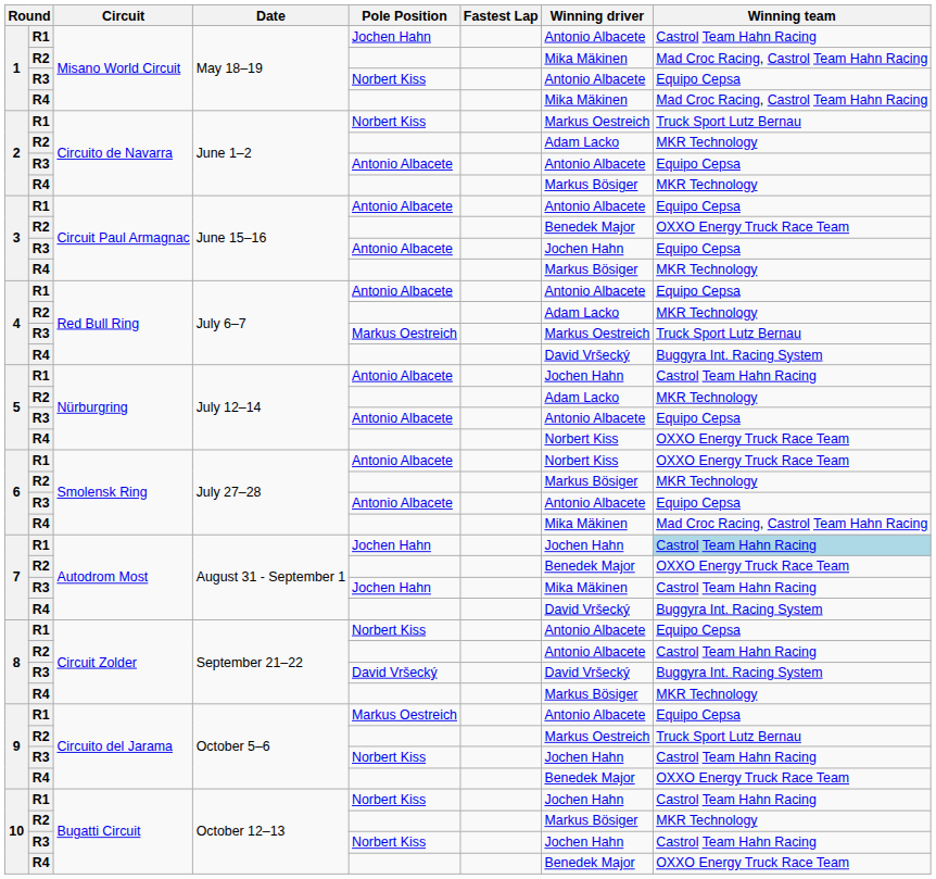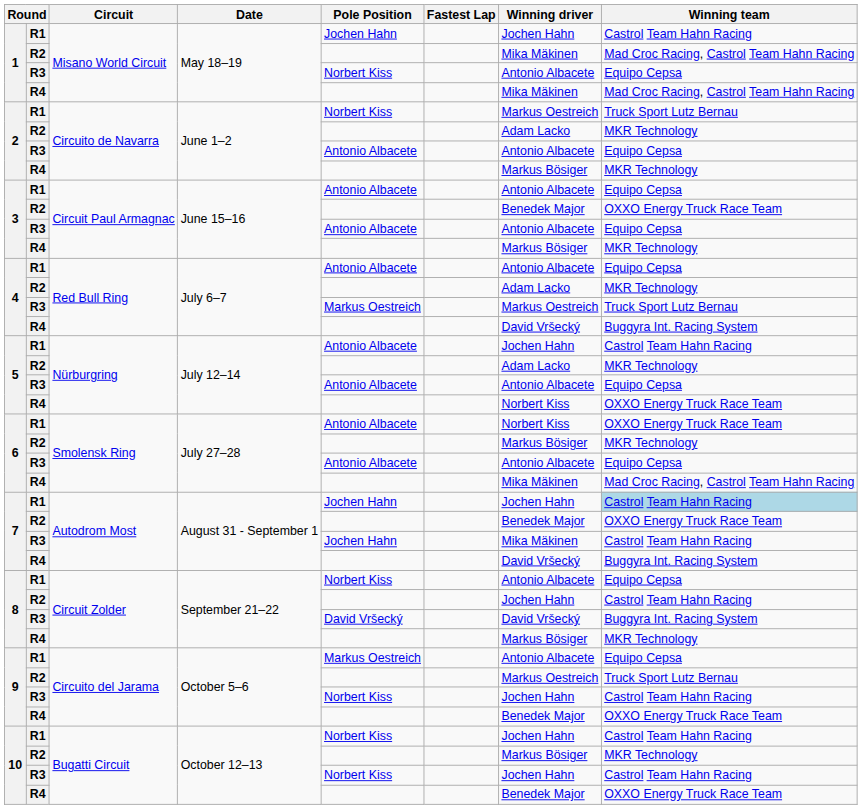 <table class="wikitable" style="font-size: 85%">
 <tr>
 <th colspan=2>Round</th>
 <th>Circuit</th>
 <th>Date</th>
 <th>Pole Position</th>
 <th>Fastest Lap</th>
 <th>Winning driver</th>
 <th>Winning team</th>
 </tr>
 <tr>
 <th rowspan=4>1</th>
 <th>R1</th>
 <td rowspan=4> <a href='#'>Misano World Circuit</a></td>
 <td rowspan=4>May 18–19</td>
 <td> <a href='#'>Jochen Hahn</a></td>
 <td></td>
-<td> <a href='#'>Antonio Albacete</a></td>
+<td> <a href='#'>Jochen Hahn</a></td>
 <td> <a href='#'>Castrol</a> <a href='#'>Team Hahn Racing</a></td>
 </tr>
 <tr>
 <th>R2</th>
 <td></td>
 <td></td>
 <td> <a href='#'>Mika Mäkinen</a></td>
 <td> <a href='#'>Mad Croc Racing</a>, <a href='#'>Castrol</a> <a href='#'>Team Hahn Racing</a></td>
 </tr>
 <tr>
 <th>R3</th>
 <td> <a href='#'>Norbert Kiss</a></td>
 <td></td>
 <td> <a href='#'>Antonio Albacete</a></td>
 <td> <a href='#'>Equipo Cepsa</a></td>
 </tr>
 <tr>
 <th>R4</th>
 <td></td>
 <td></td>
 <td> <a href='#'>Mika Mäkinen</a></td>
 <td> <a href='#'>Mad Croc Racing</a>, <a href='#'>Castrol</a> <a href='#'>Team Hahn Racing</a></td>
 </tr>
 <tr>
 <th rowspan=4>2</th>
 <th>R1</th>
 <td rowspan=4> <a href='#'>Circuito de Navarra</a></td>
 <td rowspan=4>June 1–2</td>
 <td> <a href='#'>Norbert Kiss</a></td>
 <td></td>
 <td> <a href='#'>Markus Oestreich</a></td>
 <td> <a href='#'>Truck Sport Lutz Bernau</a></td>
 </tr>
 <tr>
 <th>R2</th>
 <td></td>
 <td></td>
 <td> <a href='#'>Adam Lacko</a></td>
 <td> <a href='#'>MKR Technology</a></td>
 </tr>
 <tr>
 <th>R3</th>
 <td> <a href='#'>Antonio Albacete</a></td>
 <td></td>
 <td> <a href='#'>Antonio Albacete</a></td>
 <td> <a href='#'>Equipo Cepsa</a></td>
 </tr>
 <tr>
 <th>R4</th>
 <td></td>
 <td></td>
 <td> <a href='#'>Markus Bösiger</a></td>
 <td> <a href='#'>MKR Technology</a></td>
 </tr>
 <tr>
 <th rowspan=4>3</th>
 <th>R1</th>
 <td rowspan=4> <a href='#'>Circuit Paul Armagnac</a></td>
 <td rowspan=4>June 15–16</td>
 <td> <a href='#'>Antonio Albacete</a></td>
 <td></td>
 <td> <a href='#'>Antonio Albacete</a></td>
 <td> <a href='#'>Equipo Cepsa</a></td>
 </tr>
 <tr>
 <th>R2</th>
 <td></td>
 <td></td>
 <td> <a href='#'>Benedek Major</a></td>
 <td> <a href='#'>OXXO Energy Truck Race Team</a></td>
 </tr>
 <tr>
 <th>R3</th>
 <td> <a href='#'>Antonio Albacete</a></td>
 <td></td>
-<td> <a href='#'>Jochen Hahn</a></td>
+<td> <a href='#'>Antonio Albacete</a></td>
 <td> <a href='#'>Equipo Cepsa</a></td>
 </tr>
 <tr>
 <th>R4</th>
 <td></td>
 <td></td>
 <td> <a href='#'>Markus Bösiger</a></td>
 <td> <a href='#'>MKR Technology</a></td>
 </tr>
 <tr>
 <th rowspan=4>4</th>
 <th>R1</th>
 <td rowspan=4> <a href='#'>Red Bull Ring</a></td>
 <td rowspan=4>July 6–7</td>
 <td> <a href='#'>Antonio Albacete</a></td>
 <td></td>
 <td> <a href='#'>Antonio Albacete</a></td>
 <td> <a href='#'>Equipo Cepsa</a></td>
 </tr>
 <tr>
 <th>R2</th>
 <td></td>
 <td></td>
 <td> <a href='#'>Adam Lacko</a></td>
 <td> <a href='#'>MKR Technology</a></td>
 </tr>
 <tr>
 <th>R3</th>
 <td> <a href='#'>Markus Oestreich</a></td>
 <td></td>
 <td> <a href='#'>Markus Oestreich</a></td>
 <td> <a href='#'>Truck Sport Lutz Bernau</a></td>
 </tr>
 <tr>
 <th>R4</th>
 <td></td>
 <td></td>
 <td> <a href='#'>David Vršecký</a></td>
 <td> <a href='#'>Buggyra Int. Racing System</a></td>
 </tr>
 <tr>
 <th rowspan=4>5</th>
 <th>R1</th>
 <td rowspan=4> <a href='#'>Nürburgring</a></td>
 <td rowspan=4>July 12–14</td>
 <td> <a href='#'>Antonio Albacete</a></td>
 <td></td>
 <td> <a href='#'>Jochen Hahn</a></td>
 <td> <a href='#'>Castrol</a> <a href='#'>Team Hahn Racing</a></td>
 </tr>
 <tr>
 <th>R2</th>
 <td></td>
 <td></td>
 <td> <a href='#'>Adam Lacko</a></td>
 <td> <a href='#'>MKR Technology</a></td>
 </tr>
 <tr>
 <th>R3</th>
 <td> <a href='#'>Antonio Albacete</a></td>
 <td></td>
 <td> <a href='#'>Antonio Albacete</a></td>
 <td> <a href='#'>Equipo Cepsa</a></td>
 </tr>
 <tr>
 <th>R4</th>
 <td></td>
 <td></td>
 <td> <a href='#'>Norbert Kiss</a></td>
 <td> <a href='#'>OXXO Energy Truck Race Team</a></td>
 </tr>
 <tr>
 <th rowspan=4>6</th>
 <th>R1</th>
 <td rowspan=4> <a href='#'>Smolensk Ring</a></td>
 <td rowspan=4>July 27–28</td>
 <td> <a href='#'>Antonio Albacete</a></td>
 <td></td>
 <td> <a href='#'>Norbert Kiss</a></td>
 <td> <a href='#'>OXXO Energy Truck Race Team</a></td>
 </tr>
 <tr>
 <th>R2</th>
 <td></td>
 <td></td>
 <td> <a href='#'>Markus Bösiger</a></td>
 <td> <a href='#'>MKR Technology</a></td>
 </tr>
 <tr>
 <th>R3</th>
 <td> <a href='#'>Antonio Albacete</a></td>
 <td></td>
 <td> <a href='#'>Antonio Albacete</a></td>
 <td> <a href='#'>Equipo Cepsa</a></td>
 </tr>
 <tr>
 <th>R4</th>
 <td></td>
 <td></td>
 <td> <a href='#'>Mika Mäkinen</a></td>
 <td> <a href='#'>Mad Croc Racing</a>, <a href='#'>Castrol</a> <a href='#'>Team Hahn Racing</a></td>
 </tr>
 <tr>
 <th rowspan=4>7</th>
 <th>R1</th>
 <td rowspan=4> <a href='#'>Autodrom Most</a></td>
 <td rowspan=4>August 31 - September 1</td>
 <td> <a href='#'>Jochen Hahn</a></td>
 <td></td>
 <td> <a href='#'>Jochen Hahn</a></td>
 <td style="background: lightblue;"> <a href='#'>Castrol</a> <a href='#'>Team Hahn Racing</a></td>
 </tr>
 <tr>
 <th>R2</th>
 <td></td>
 <td></td>
 <td> <a href='#'>Benedek Major</a></td>
 <td> <a href='#'>OXXO Energy Truck Race Team</a></td>
 </tr>
 <tr>
 <th>R3</th>
 <td> <a href='#'>Jochen Hahn</a></td>
 <td></td>
 <td> <a href='#'>Mika Mäkinen</a></td>
 <td> <a href='#'>Castrol</a> <a href='#'>Team Hahn Racing</a></td>
 </tr>
 <tr>
 <th>R4</th>
 <td></td>
 <td></td>
 <td> <a href='#'>David Vršecký</a></td>
 <td> <a href='#'>Buggyra Int. Racing System</a></td>
 </tr>
 <tr>
 <th rowspan=4>8</th>
 <th>R1</th>
 <td rowspan=4> <a href='#'>Circuit Zolder</a></td>
 <td rowspan=4>September 21–22</td>
 <td> <a href='#'>Norbert Kiss</a></td>
 <td></td>
 <td> <a href='#'>Antonio Albacete</a></td>
 <td> <a href='#'>Equipo Cepsa</a></td>
 </tr>
 <tr>
 <th>R2</th>
 <td></td>
 <td></td>
-<td> <a href='#'>Antonio Albacete</a></td>
+<td> <a href='#'>Jochen Hahn</a></td>
 <td> <a href='#'>Castrol</a> <a href='#'>Team Hahn Racing</a></td>
 </tr>
 <tr>
 <th>R3</th>
 <td> <a href='#'>David Vršecký</a></td>
 <td></td>
 <td> <a href='#'>David Vršecký</a></td>
 <td> <a href='#'>Buggyra Int. Racing System</a></td>
 </tr>
 <tr>
 <th>R4</th>
 <td></td>
 <td></td>
 <td> <a href='#'>Markus Bösiger</a></td>
 <td> <a href='#'>MKR Technology</a></td>
 </tr>
 <tr>
 <th rowspan=4>9</th>
 <th>R1</th>
 <td rowspan=4> <a href='#'>Circuito del Jarama</a></td>
 <td rowspan=4>October 5–6</td>
 <td> <a href='#'>Markus Oestreich</a></td>
 <td></td>
 <td> <a href='#'>Antonio Albacete</a></td>
 <td> <a href='#'>Equipo Cepsa</a></td>
 </tr>
 <tr>
 <th>R2</th>
 <td></td>
 <td></td>
 <td> <a href='#'>Markus Oestreich</a></td>
 <td> <a href='#'>Truck Sport Lutz Bernau</a></td>
 </tr>
 <tr>
 <th>R3</th>
 <td> <a href='#'>Norbert Kiss</a></td>
 <td></td>
 <td> <a href='#'>Jochen Hahn</a></td>
 <td> <a href='#'>Castrol</a> <a href='#'>Team Hahn Racing</a></td>
 </tr>
 <tr>
 <th>R4</th>
 <td></td>
 <td></td>
 <td> <a href='#'>Benedek Major</a></td>
 <td> <a href='#'>OXXO Energy Truck Race Team</a></td>
 </tr>
 <tr>
 <th rowspan=4>10</th>
 <th>R1</th>
 <td rowspan=4> <a href='#'>Bugatti Circuit</a></td>
 <td rowspan=4>October 12–13</td>
 <td> <a href='#'>Norbert Kiss</a></td>
 <td></td>
 <td> <a href='#'>Jochen Hahn</a></td>
 <td> <a href='#'>Castrol</a> <a href='#'>Team Hahn Racing</a></td>
 </tr>
 <tr>
 <th>R2</th>
 <td></td>
 <td></td>
 <td> <a href='#'>Markus Bösiger</a></td>
 <td> <a href='#'>MKR Technology</a></td>
 </tr>
 <tr>
 <th>R3</th>
 <td> <a href='#'>Norbert Kiss</a></td>
 <td></td>
 <td> <a href='#'>Jochen Hahn</a></td>
 <td> <a href='#'>Castrol</a> <a href='#'>Team Hahn Racing</a></td>
 </tr>
 <tr>
 <th>R4</th>
 <td></td>
 <td></td>
 <td> <a href='#'>Benedek Major</a></td>
 <td> <a href='#'>OXXO Energy Truck Race Team</a></td>
 </tr>
 </table>
